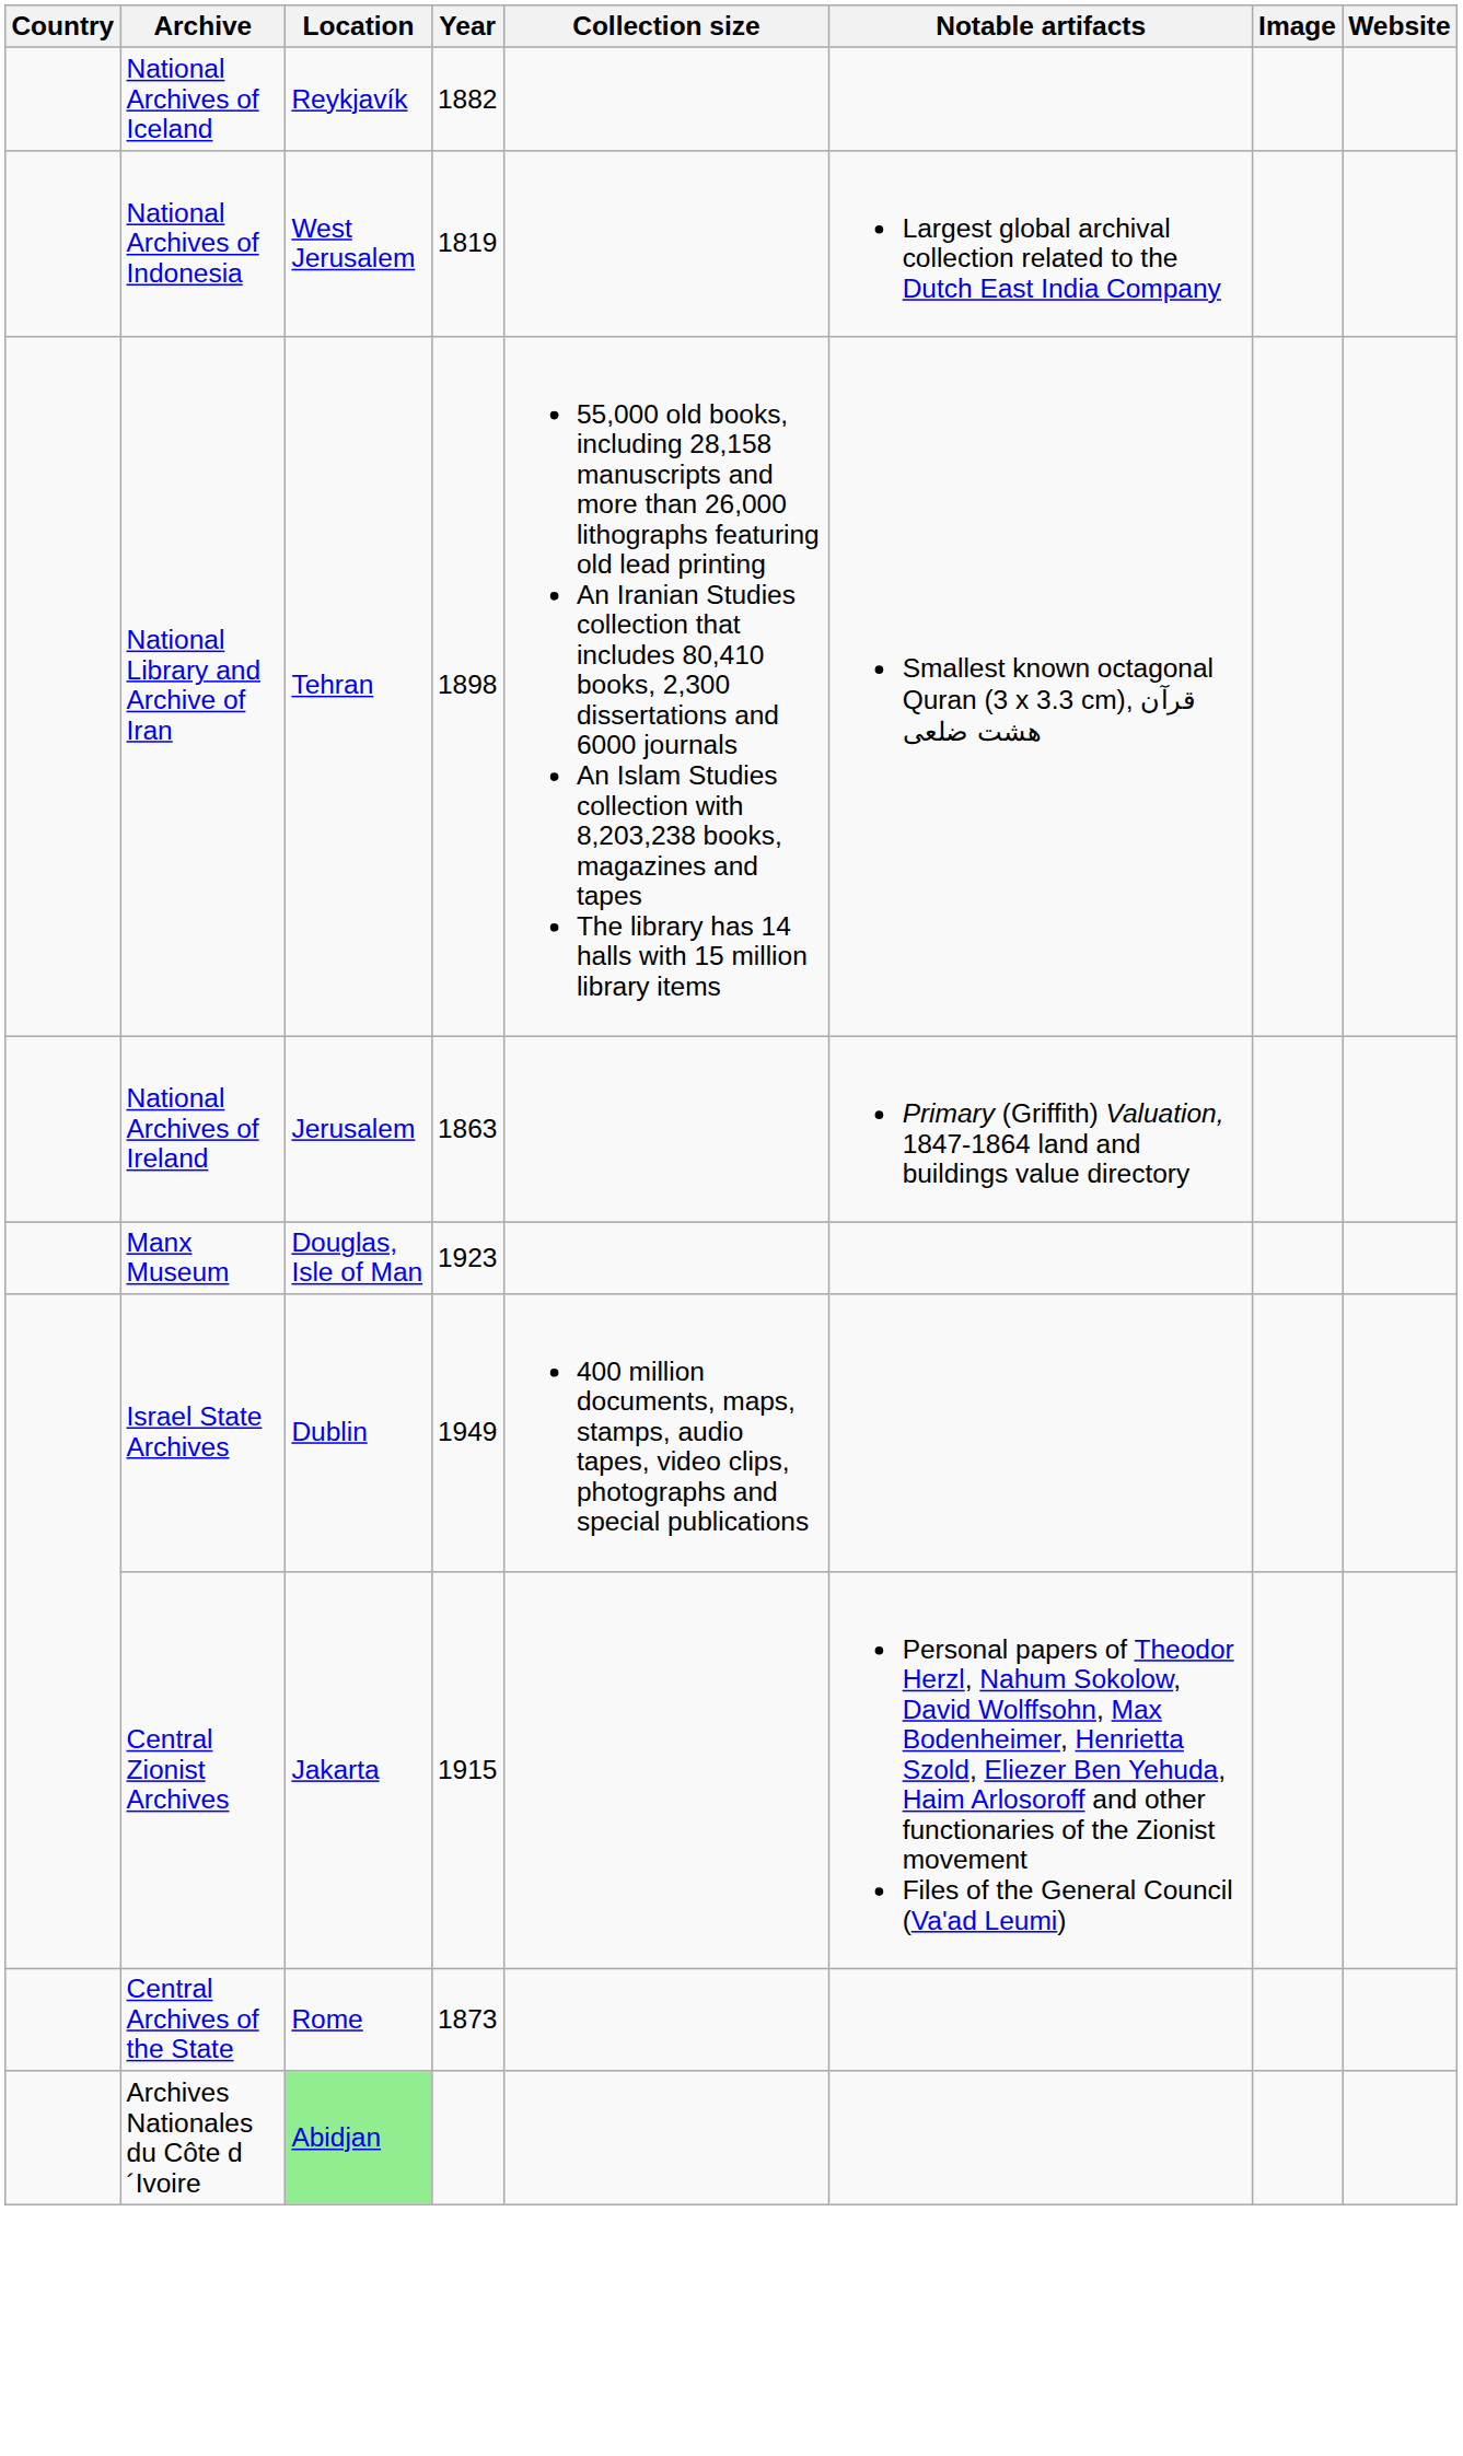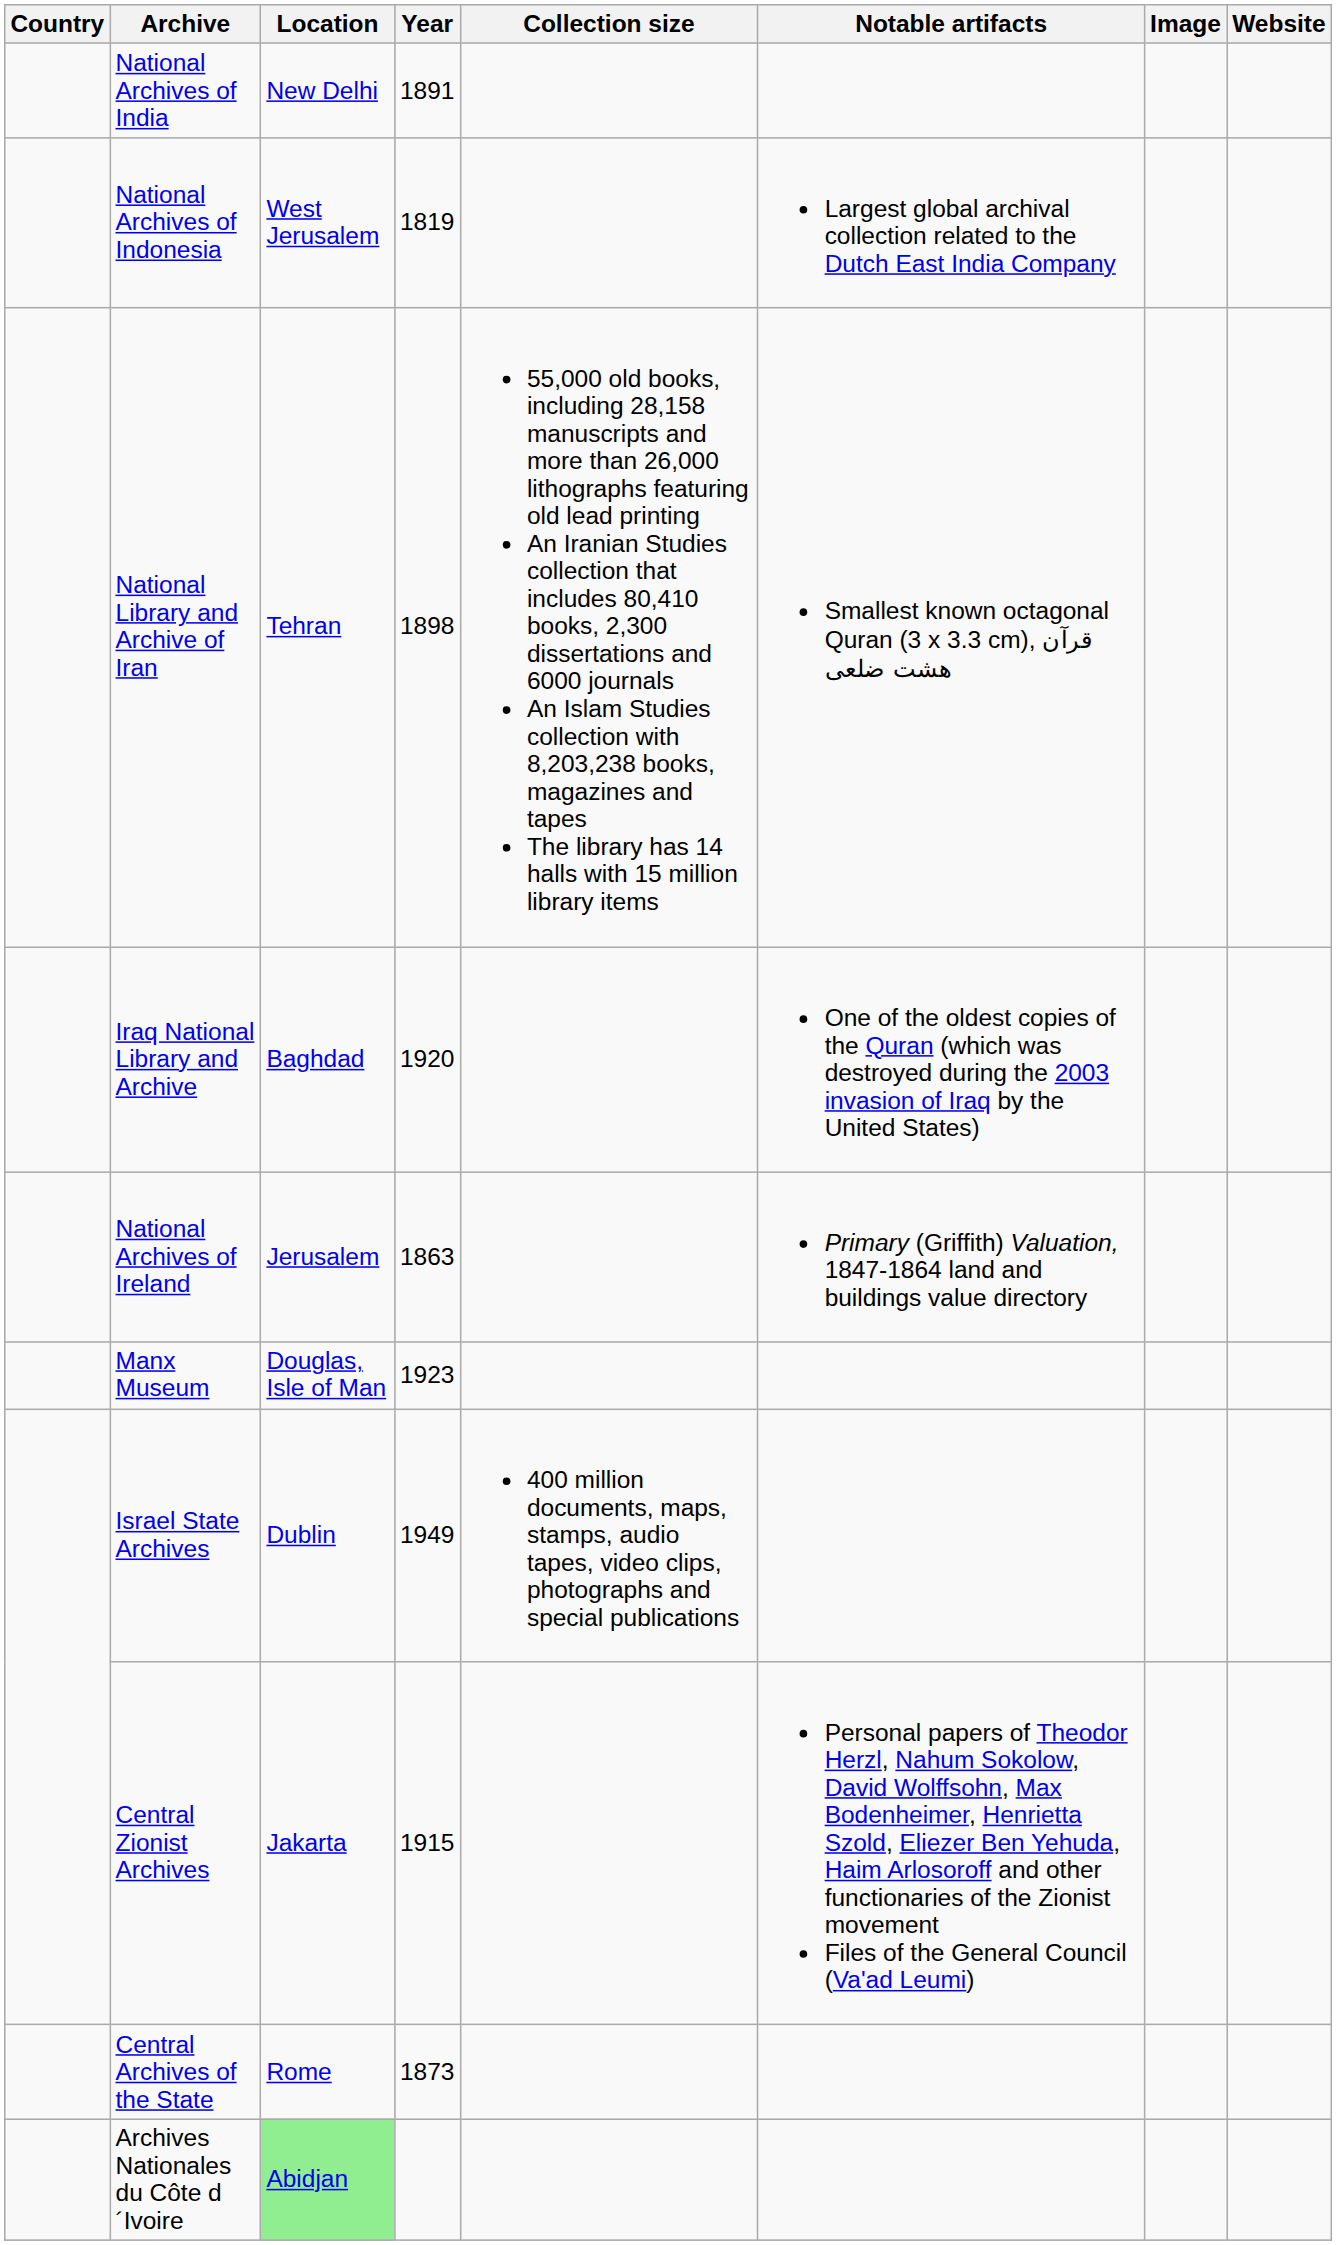 <table class="wikitable">
 <tr>
 <th>Country</th>
 <th>Archive</th>
 <th>Location</th>
 <th>Year</th>
 <th>Collection size</th>
 <th>Notable artifacts</th>
 <th>Image</th>
 <th>Website</th>
 </tr>
 <tr>
 <td></td>
-<td><a href='#'>National Archives of Iceland</a></td>
-<td><a href='#'>Reykjavík</a></td>
-<td>1882</td>
+<td><a href='#'>National Archives of India</a></td>
+<td><a href='#'>New Delhi</a></td>
+<td>1891</td>
 <td></td>
 <td></td>
 <td></td>
 <td></td>
 </tr>
 <tr>
 <td></td>
 <td><a href='#'>National Archives of Indonesia</a></td>
 <td><a href='#'>West Jerusalem</a></td>
 <td>1819</td>
 <td></td>
 <td><br><ul><li>Largest global archival collection related to the <a href='#'>Dutch East India Company</a></li></ul></td>
 <td></td>
 <td></td>
 </tr>
 <tr>
 <td></td>
 <td><a href='#'>National Library and Archive of Iran</a></td>
 <td><a href='#'>Tehran</a></td>
 <td>1898</td>
 <td><br><ul><li>55,000 old books, including 28,158 manuscripts and more than 26,000 lithographs featuring old lead printing</li><li>An Iranian Studies collection that includes 80,410 books, 2,300 dissertations and 6000 journals</li><li>An Islam Studies collection with 8,203,238 books, magazines and tapes</li><li>The library has 14 halls with 15 million library items</li></ul></td>
 <td><br><ul><li>Smallest known octagonal Quran (3 x 3.3 cm), قرآن هشت ضلعی</li></ul></td>
+<td></td>
+<td></td>
+</tr>
+<tr>
+<td></td>
+<td><a href='#'>Iraq National Library and Archive</a></td>
+<td><a href='#'>Baghdad</a></td>
+<td>1920</td>
+<td></td>
+<td><br><ul><li>One of the oldest copies of the <a href='#'>Quran</a> (which was destroyed during the <a href='#'>2003 invasion of Iraq</a> by the United States)</li></ul></td>
 <td></td>
 <td></td>
 </tr>
 <tr>
 <td></td>
 <td><a href='#'>National Archives of Ireland</a></td>
 <td><a href='#'>Jerusalem</a></td>
 <td>1863</td>
 <td></td>
 <td><br><ul><li><em>Primary</em> (Griffith) <em>Valuation,</em> 1847-1864 land and buildings value directory</li></ul></td>
 <td></td>
 <td></td>
 </tr>
 <tr>
 <td></td>
 <td><a href='#'>Manx Museum</a></td>
 <td><a href='#'>Douglas, Isle of Man</a></td>
 <td>1923</td>
 <td></td>
 <td></td>
 <td></td>
 <td></td>
 </tr>
 <tr>
 <td rowspan="2"></td>
 <td><a href='#'>Israel State Archives</a></td>
 <td><a href='#'>Dublin</a></td>
 <td>1949</td>
 <td><br><ul><li>400 million documents, maps, stamps, audio tapes, video clips, photographs and special publications</li></ul></td>
 <td></td>
 <td></td>
 <td></td>
 </tr>
 <tr>
 <td><a href='#'>Central Zionist Archives</a></td>
 <td><a href='#'>Jakarta</a></td>
 <td>1915</td>
 <td></td>
 <td><br><ul><li>Personal papers of <a href='#'>Theodor Herzl</a>, <a href='#'>Nahum Sokolow</a>, <a href='#'>David Wolffsohn</a>, <a href='#'>Max Bodenheimer</a>, <a href='#'>Henrietta Szold</a>, <a href='#'>Eliezer Ben Yehuda</a>, <a href='#'>Haim Arlosoroff</a> and other functionaries of the Zionist movement</li><li>Files of the General Council (<a href='#'>Va'ad Leumi</a>)</li></ul></td>
 <td></td>
 <td></td>
 </tr>
 <tr>
 <td></td>
 <td><a href='#'>Central Archives of the State</a></td>
 <td><a href='#'>Rome</a></td>
 <td>1873</td>
 <td></td>
 <td></td>
 <td></td>
 <td></td>
 </tr>
 <tr>
 <td></td>
 <td>Archives Nationales du Côte d´Ivoire</td>
 <td style="background: lightgreen;"><a href='#'>Abidjan</a></td>
 <td></td>
 <td></td>
 <td></td>
 <td></td>
 <td></td>
 </tr>
 </table>
